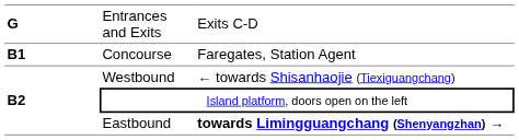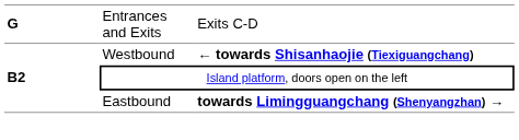 <table cellspacing=0 cellpadding=3>
 <tr>
 <td style="border-top:solid 1px gray;border-bottom:solid 1px gray;" width=100><strong>G</strong></td>
 <td style="border-top:solid 1px gray;border-bottom:solid 1px gray;" width=100>Entrances and Exits</td>
 <td style="border-top:solid 1px gray;border-bottom:solid 1px gray;" width=350>Exits C-D</td>
 </tr>
 <tr>
-<td style="border-bottom:solid 1px gray;"><strong>B1</strong></td>
-<td style="border-bottom:solid 1px gray;">Concourse</td>
-<td style="border-bottom:solid 1px gray;">Faregates, Station Agent</td>
-</tr>
-<tr>
 <td style="border-bottom:solid 1px gray;" rowspan=3><strong>B2</strong></td>
 <td>Westbound</td>
-<td>←  towards <a href='#'>Shisanhaojie</a> <small>(<a href='#'>Tiexiguangchang</a>)</small></td>
+<td><strong>←  towards <a href='#'>Shisanhaojie</a> <small>(<a href='#'>Tiexiguangchang</a>)</small></strong></td>
 </tr>
 <tr>
 <td style="border-right:solid 2px black;border-left:solid 2px black;border-top:solid 2px black;border-bottom:solid 2px black;text-align:center;" colspan=2><small><a href='#'>Island platform</a>, doors open on the left</small></td>
 </tr>
 <tr>
 <td style="border-bottom:solid 1px gray;">Eastbound</td>
 <td style="border-bottom:solid 1px gray;"><strong>  towards <a href='#'>Limingguangchang</a> <small>(<a href='#'>Shenyangzhan</a>)</small> →</strong></td>
 </tr>
 </table>
